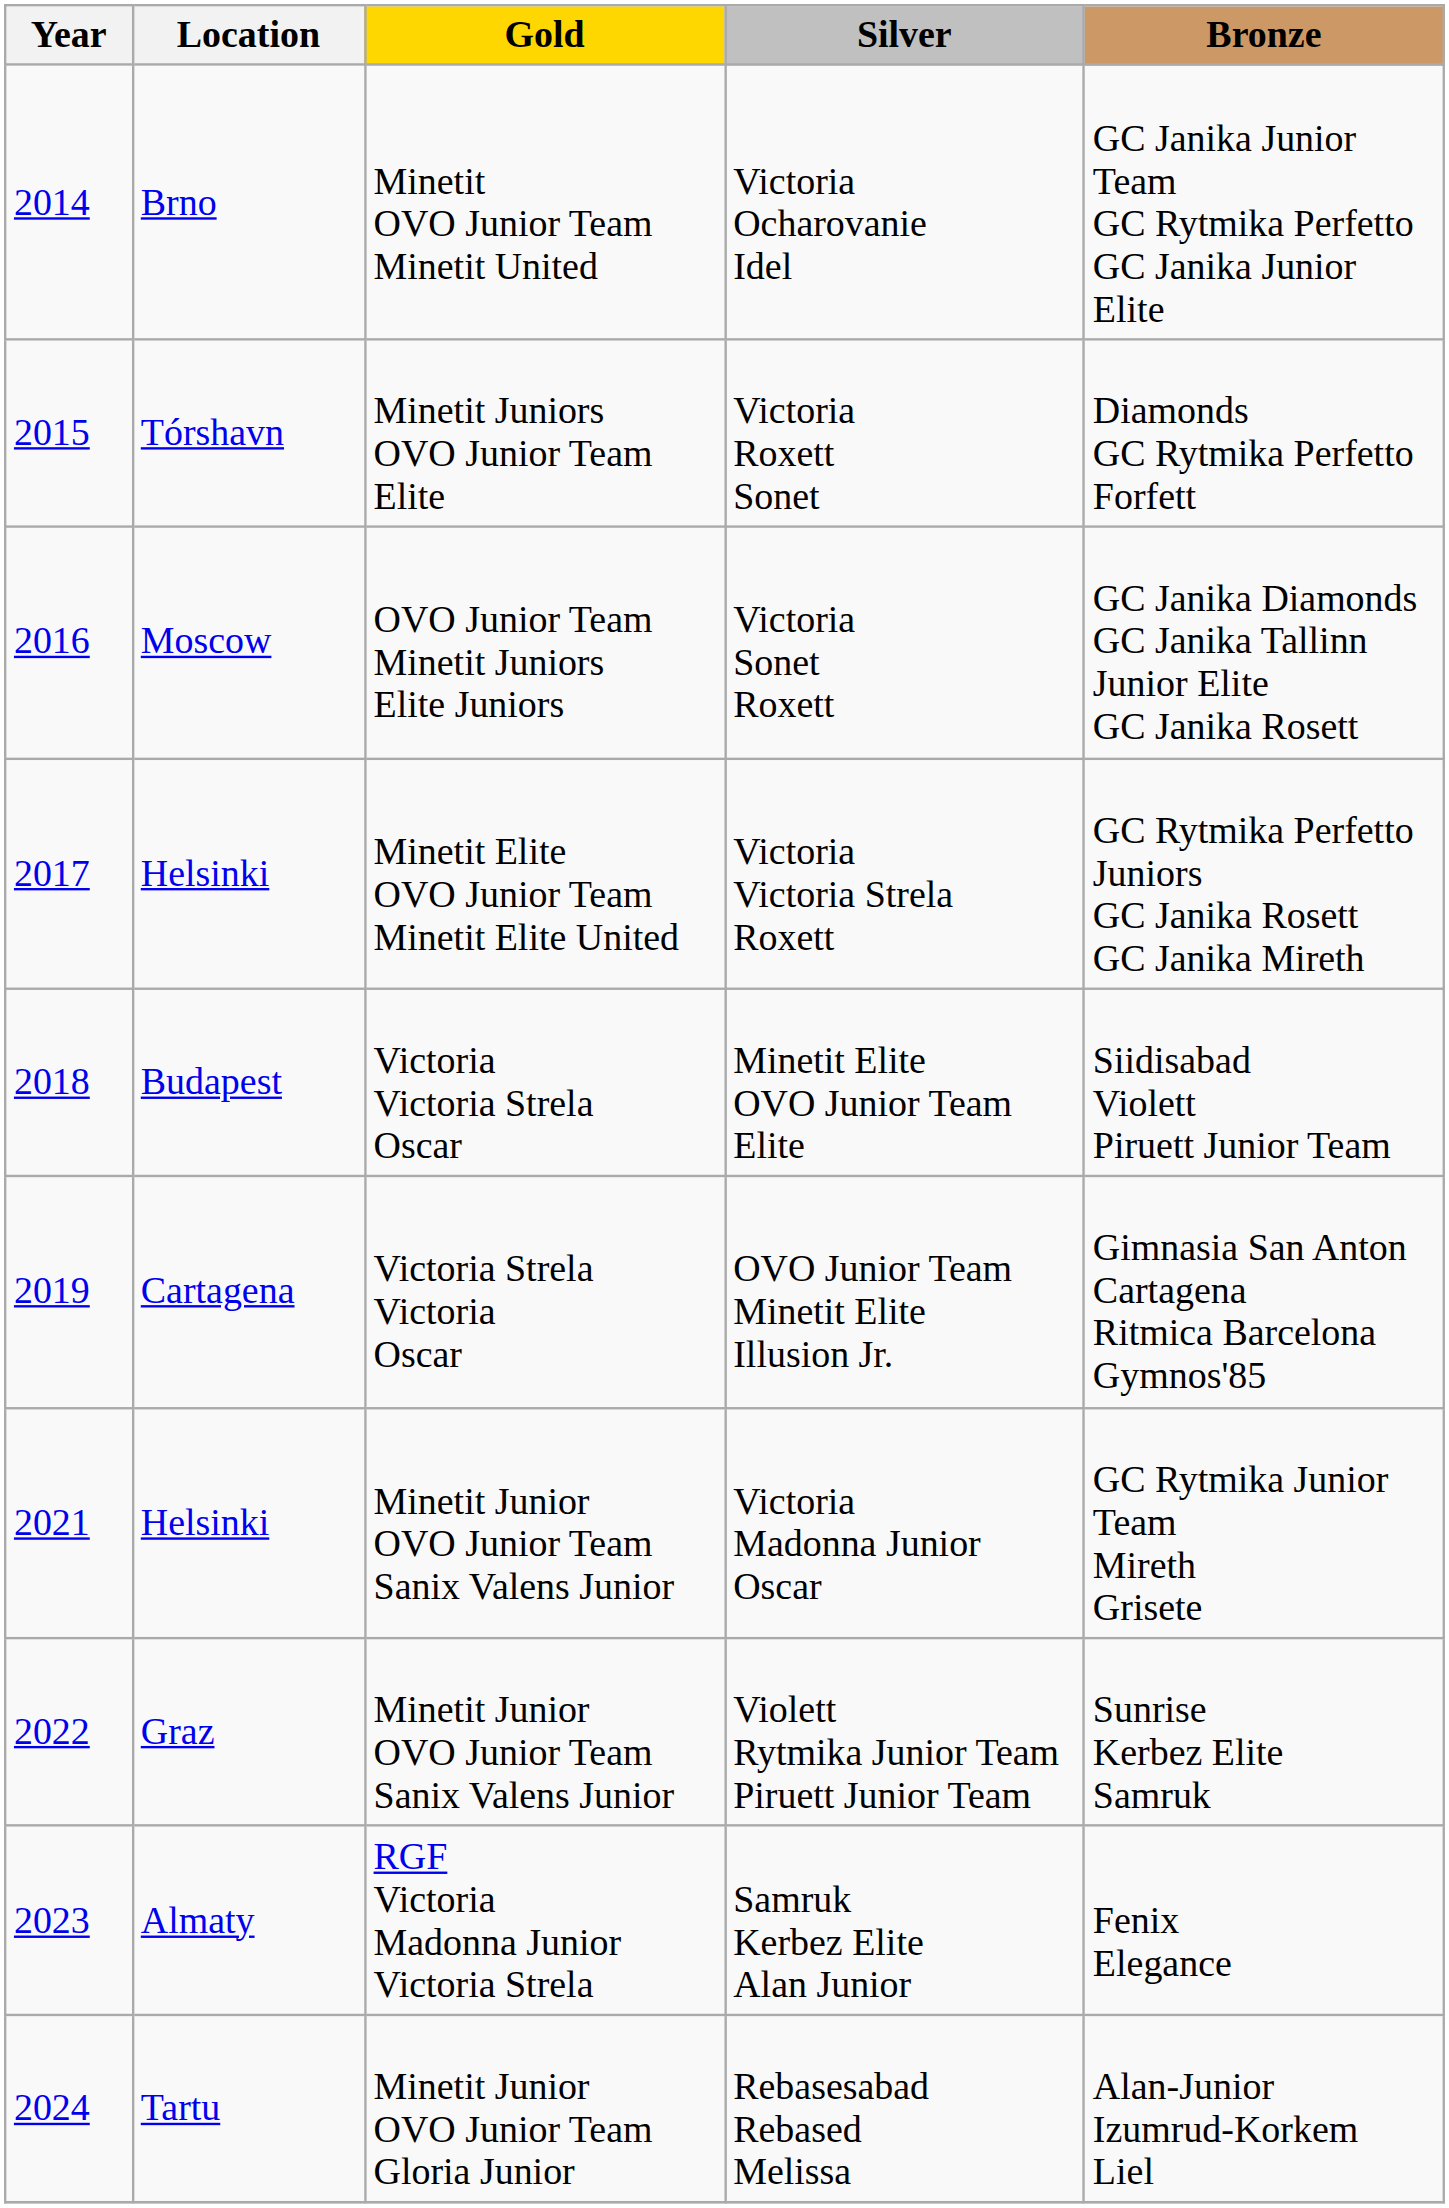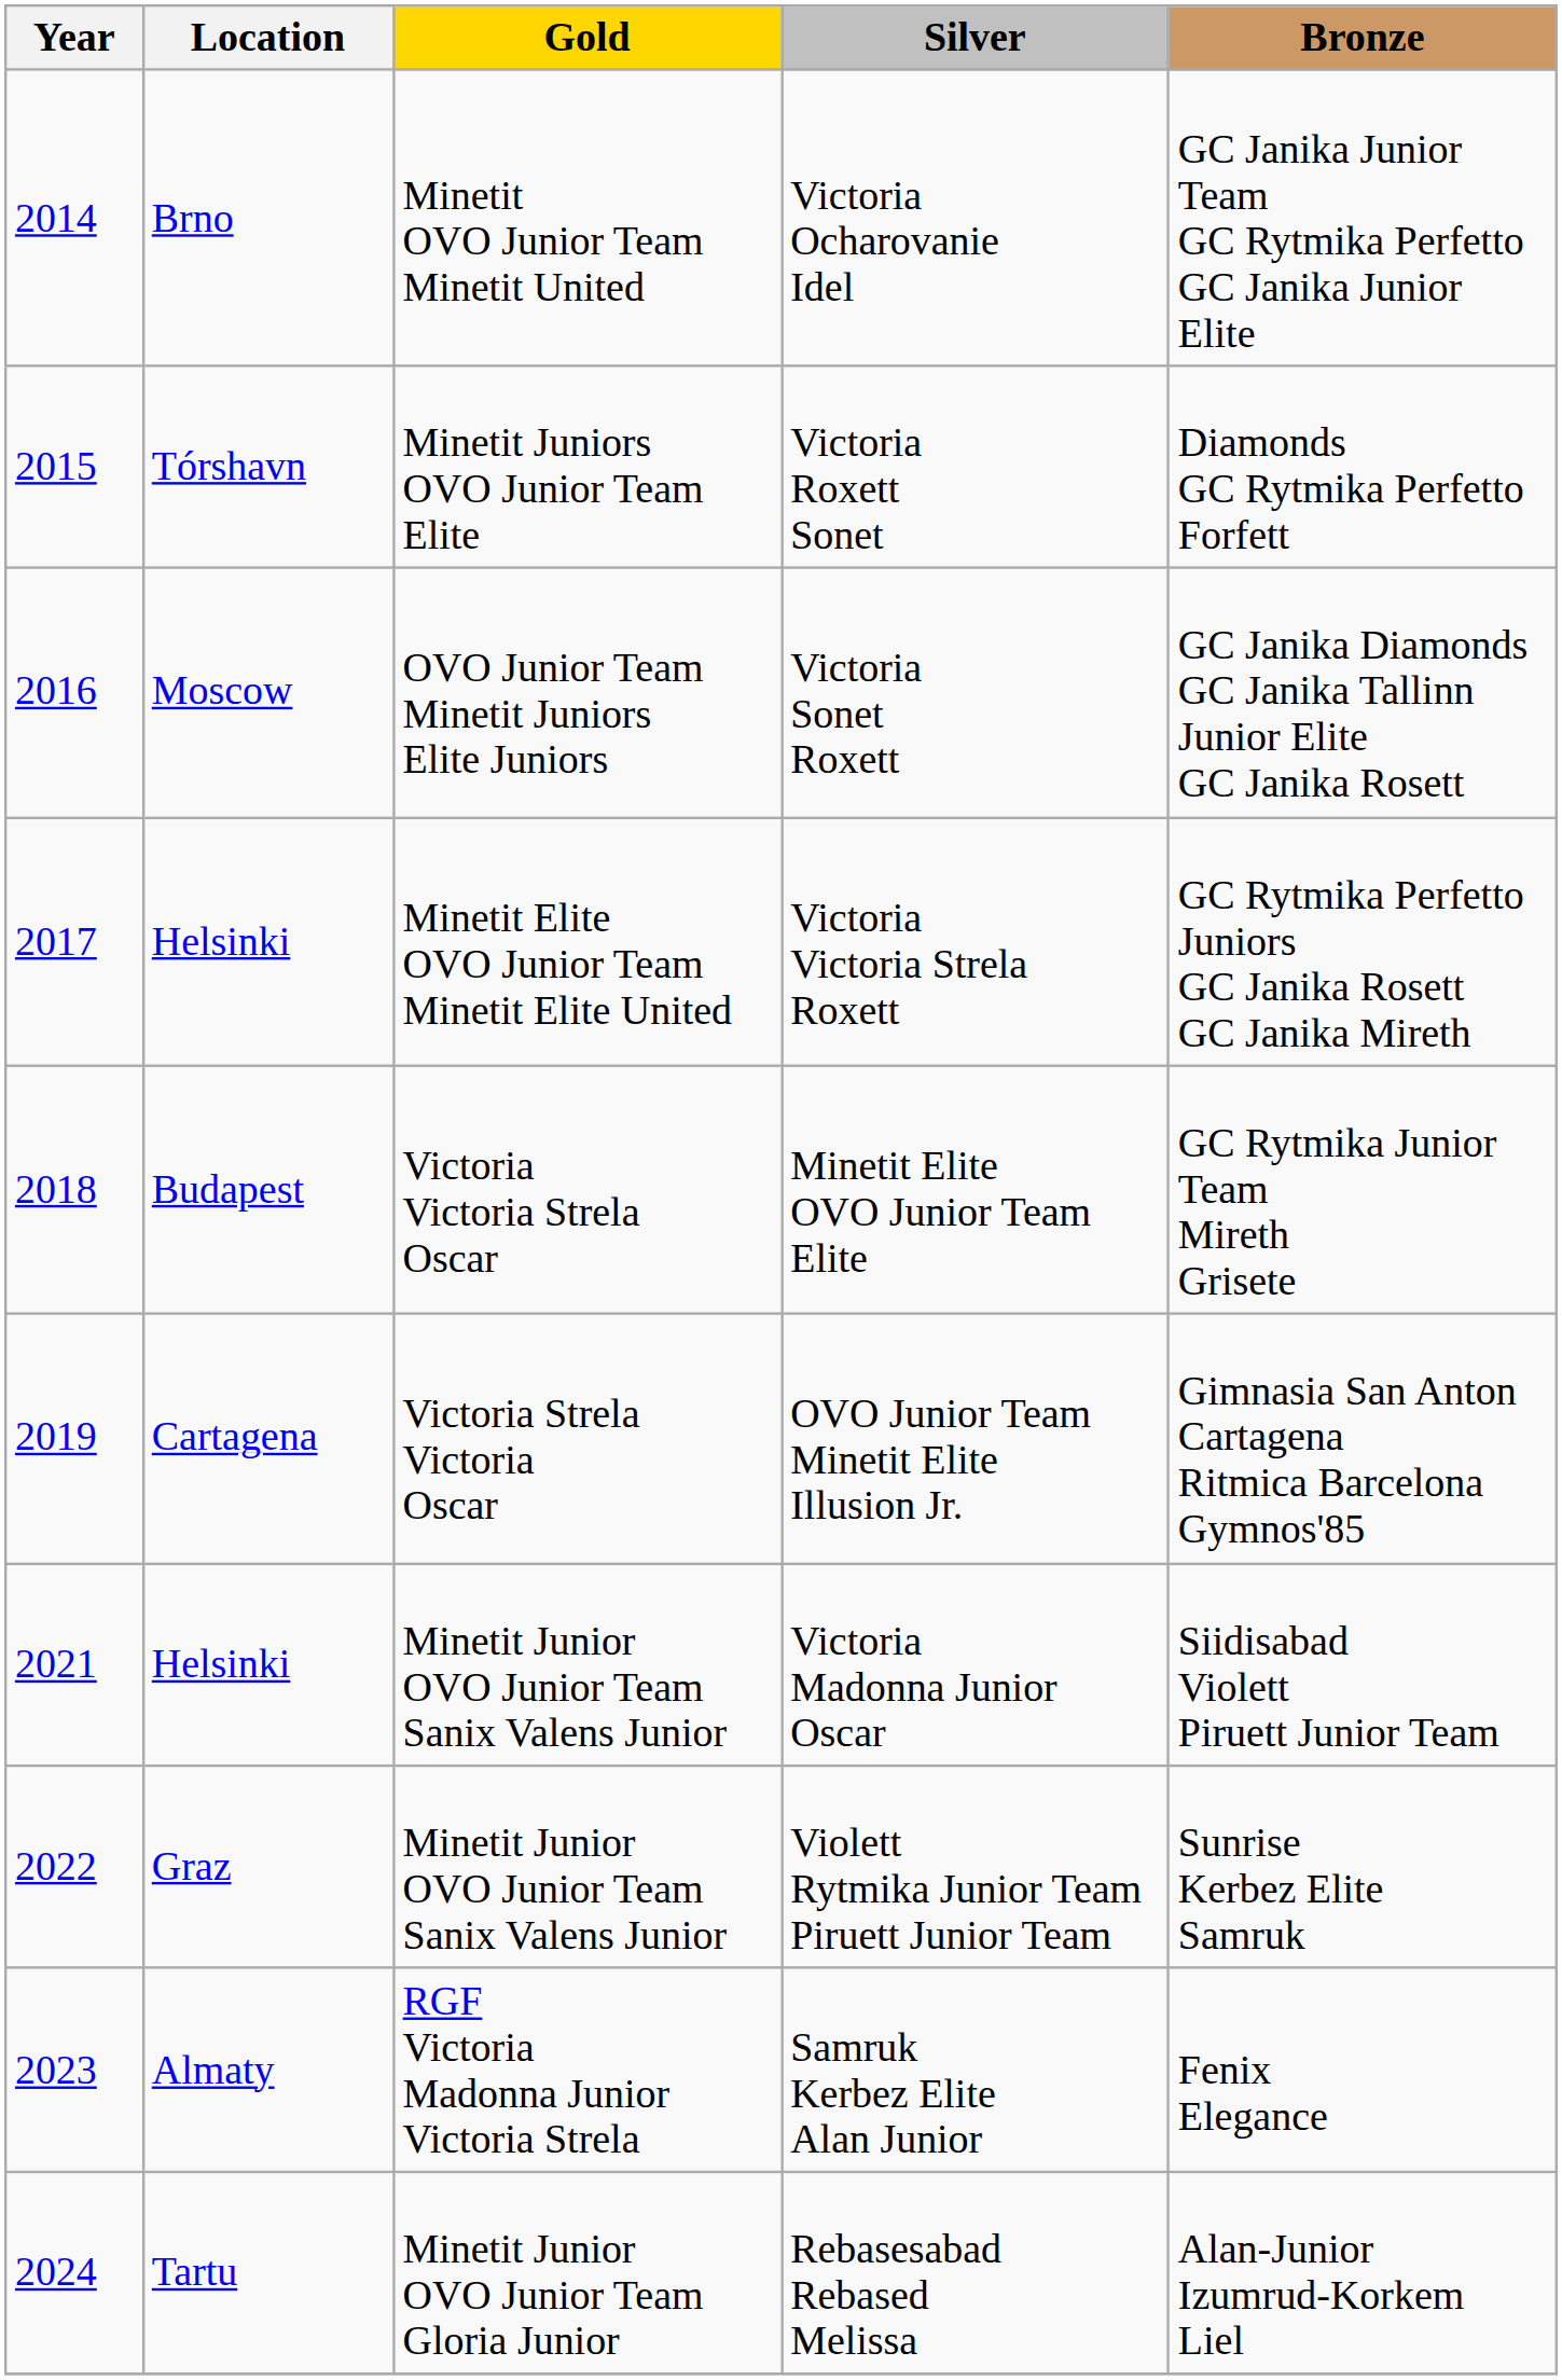 <table class="wikitable">
 <tr>
 <th>Year</th>
 <th>Location</th>
 <td align="center" bgcolor="gold" width=25%><strong>Gold</strong></td>
 <td align="center" bgcolor="silver" width=25%><strong>Silver</strong></td>
 <td align="center" bgcolor="cc9966" width=25%><strong>Bronze</strong></td>
 </tr>
 <tr>
 <td><a href='#'>2014</a></td>
 <td> <a href='#'>Brno</a></td>
 <td><br>Minetit<br>OVO Junior Team<br>Minetit United</td>
 <td><br>Victoria<br>Ocharovanie<br>Idel</td>
 <td><br>GC Janika Junior Team<br>GC Rytmika Perfetto<br>GC Janika Junior Elite</td>
 </tr>
 <tr>
 <td><a href='#'>2015</a></td>
 <td> <a href='#'>Tórshavn</a></td>
 <td><br>Minetit Juniors<br>OVO Junior Team<br>Elite</td>
 <td><br>Victoria<br>Roxett<br>Sonet</td>
 <td><br>Diamonds<br>GC Rytmika Perfetto<br>Forfett</td>
 </tr>
 <tr>
 <td><a href='#'>2016</a></td>
 <td> <a href='#'>Moscow</a></td>
 <td><br>OVO Junior Team<br>Minetit Juniors<br>Elite Juniors</td>
 <td><br>Victoria<br>Sonet<br>Roxett</td>
 <td><br>GC Janika Diamonds<br>GC Janika Tallinn Junior Elite<br>GC Janika Rosett</td>
 </tr>
 <tr>
 <td><a href='#'>2017</a></td>
 <td> <a href='#'>Helsinki</a></td>
 <td><br>Minetit Elite<br>OVO Junior Team<br>Minetit Elite United</td>
 <td><br>Victoria<br>Victoria Strela<br>Roxett</td>
 <td><br>GC Rytmika Perfetto Juniors<br>GC Janika Rosett<br>GC Janika Mireth</td>
 </tr>
 <tr>
 <td><a href='#'>2018</a></td>
 <td> <a href='#'>Budapest</a></td>
 <td><br>Victoria<br>Victoria Strela<br>Oscar</td>
 <td><br>Minetit Elite<br>OVO Junior Team<br>Elite</td>
-<td><br>Siidisabad<br>Violett<br>Piruett Junior Team</td>
+<td><br>GC Rytmika Junior Team<br>Mireth<br>Grisete</td>
 </tr>
 <tr>
 <td><a href='#'>2019</a></td>
 <td> <a href='#'>Cartagena</a></td>
 <td><br>Victoria Strela<br>Victoria<br>Oscar</td>
 <td><br>OVO Junior Team<br>Minetit Elite<br>Illusion Jr.</td>
 <td><br>Gimnasia San Anton Cartagena<br>Ritmica Barcelona<br>Gymnos'85</td>
 </tr>
 <tr>
 <td><a href='#'>2021</a></td>
 <td> <a href='#'>Helsinki</a></td>
 <td><br>Minetit Junior<br>OVO Junior Team<br>Sanix Valens Junior</td>
 <td><br>Victoria<br>Madonna Junior<br>Oscar</td>
-<td><br>GC Rytmika Junior Team<br>Mireth<br>Grisete</td>
+<td><br>Siidisabad<br>Violett<br>Piruett Junior Team</td>
 </tr>
 <tr>
 <td><a href='#'>2022</a></td>
 <td> <a href='#'>Graz</a></td>
 <td><br>Minetit Junior<br>OVO Junior Team<br>Sanix Valens Junior</td>
 <td><br>Violett<br>Rytmika Junior Team<br>Piruett Junior Team</td>
 <td><br>Sunrise<br>Kerbez Elite<br>Samruk</td>
 </tr>
 <tr>
 <td><a href='#'>2023</a></td>
 <td> <a href='#'>Almaty</a></td>
 <td><a href='#'>RGF</a><br>Victoria<br>Madonna Junior<br>Victoria Strela</td>
 <td><br>Samruk<br>Kerbez Elite<br>Alan Junior</td>
 <td><br>Fenix<br>Elegance</td>
 </tr>
 <tr>
 <td><a href='#'>2024</a></td>
 <td> <a href='#'>Tartu</a></td>
 <td><br>Minetit Junior<br>OVO Junior Team<br>Gloria Junior</td>
 <td><br>Rebasesabad<br>Rebased<br>Melissa</td>
 <td><br>Alan-Junior<br>Izumrud-Korkem<br>Liel</td>
 </tr>
 <tr>
 </tr>
 </table>
